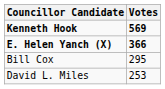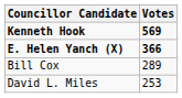 <table class="wikitable">
 <tr>
 <th><strong>Councillor</strong> Candidate</th>
 <th>Votes</th>
 </tr>
 <tr>
 <td><strong>Kenneth Hook</strong></td>
 <td><strong>569</strong></td>
 </tr>
 <tr>
 <td><strong>E. Helen Yanch (X)</strong></td>
 <td><strong>366</strong></td>
 </tr>
 <tr>
 <td>Bill Cox</td>
-<td>295</td>
+<td>289</td>
 </tr>
 <tr>
 <td>David L. Miles</td>
 <td>253</td>
 </tr>
 </table>
